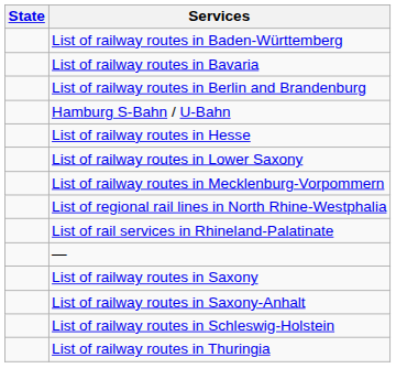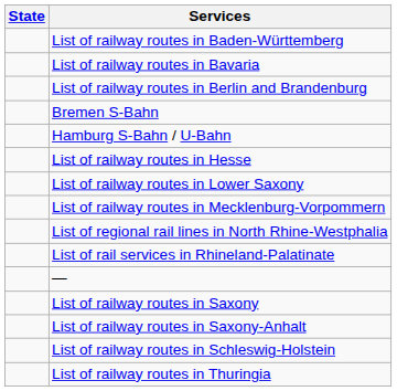 <table class="wikitable">
 <tr>
 <th><a href='#'>State</a></th>
 <th>Services</th>
 </tr>
 <tr>
 <td></td>
 <td><a href='#'>List of railway routes in Baden-Württemberg</a></td>
 </tr>
 <tr>
 <td></td>
 <td><a href='#'>List of railway routes in Bavaria</a></td>
 </tr>
 <tr>
 <td><br></td>
 <td><a href='#'>List of railway routes in Berlin and Brandenburg</a></td>
+</tr>
+<tr>
+<td></td>
+<td><a href='#'>Bremen S-Bahn</a></td>
 </tr>
 <tr>
 <td></td>
 <td><a href='#'>Hamburg S-Bahn</a> / <a href='#'>U-Bahn</a></td>
 </tr>
 <tr>
 <td></td>
 <td><a href='#'>List of railway routes in Hesse</a></td>
 </tr>
 <tr>
 <td></td>
 <td><a href='#'>List of railway routes in Lower Saxony</a></td>
 </tr>
 <tr>
 <td></td>
 <td><a href='#'>List of railway routes in Mecklenburg-Vorpommern</a></td>
 </tr>
 <tr>
 <td></td>
 <td><a href='#'>List of regional rail lines in North Rhine-Westphalia</a></td>
 </tr>
 <tr>
 <td></td>
 <td><a href='#'>List of rail services in Rhineland-Palatinate</a></td>
 </tr>
 <tr>
 <td></td>
 <td>—</td>
 </tr>
 <tr>
 <td></td>
 <td><a href='#'>List of railway routes in Saxony</a></td>
 </tr>
 <tr>
 <td></td>
 <td><a href='#'>List of railway routes in Saxony-Anhalt</a></td>
 </tr>
 <tr>
 <td></td>
 <td><a href='#'>List of railway routes in Schleswig-Holstein</a></td>
 </tr>
 <tr>
 <td></td>
 <td><a href='#'>List of railway routes in Thuringia</a></td>
 </tr>
 </table>
